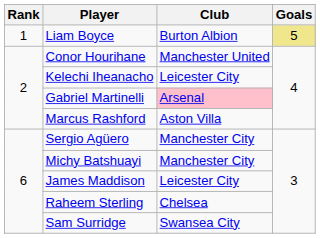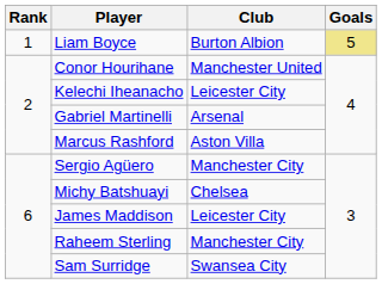 <table class="wikitable sortable" style="text-align:center">
 <tr>
 <th>Rank</th>
 <th>Player</th>
 <th>Club</th>
 <th>Goals</th>
 </tr>
 <tr>
 <td>1</td>
 <td align="left"> <a href='#'>Liam Boyce</a></td>
 <td align="left"><a href='#'>Burton Albion</a></td>
 <td style="background: khaki;">5</td>
 </tr>
 <tr>
 <td rowspan="4">2</td>
 <td align="left"> <a href='#'>Conor Hourihane</a></td>
 <td align="left"><a href='#'>Manchester United</a></td>
 <td rowspan="4">4</td>
 </tr>
 <tr>
 <td align="left"> <a href='#'>Kelechi Iheanacho</a></td>
 <td align="left"><a href='#'>Leicester City</a></td>
 </tr>
 <tr>
 <td align="left"> <a href='#'>Gabriel Martinelli</a></td>
-<td align="left" style="background: pink;"><a href='#'>Arsenal</a></td>
+<td align="left"><a href='#'>Arsenal</a></td>
 </tr>
 <tr>
 <td align="left"> <a href='#'>Marcus Rashford</a></td>
 <td align="left"><a href='#'>Aston Villa</a></td>
 </tr>
 <tr>
 <td rowspan="5">6</td>
 <td align="left"> <a href='#'>Sergio Agüero</a></td>
 <td align="left"><a href='#'>Manchester City</a></td>
 <td rowspan="5">3</td>
 </tr>
 <tr>
 <td align="left"> <a href='#'>Michy Batshuayi</a></td>
-<td align="left"><a href='#'>Manchester City</a></td>
+<td align="left"><a href='#'>Chelsea</a></td>
 </tr>
 <tr>
 <td align="left"> <a href='#'>James Maddison</a></td>
 <td align="left"><a href='#'>Leicester City</a></td>
 </tr>
 <tr>
 <td align="left"> <a href='#'>Raheem Sterling</a></td>
-<td align="left"><a href='#'>Chelsea</a></td>
+<td align="left"><a href='#'>Manchester City</a></td>
 </tr>
 <tr>
 <td align="left"> <a href='#'>Sam Surridge</a></td>
 <td align="left"><a href='#'>Swansea City</a></td>
 </tr>
 </table>
